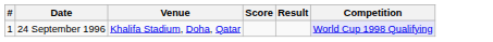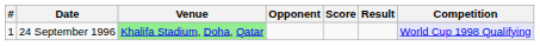 <table class="wikitable" style="font-size:90%; text-align: left;">
 <tr bgcolor="#CCCCCC" align="center">
 <th>#</th>
 <th>Date</th>
 <th>Venue</th>
+<th>Opponent</th>
 <th>Score</th>
 <th>Result</th>
 <th>Competition</th>
 </tr>
 <tr>
 <td>1</td>
 <td>24 September 1996</td>
-<td><a href='#'>Khalifa Stadium</a>, <a href='#'>Doha</a>, <a href='#'>Qatar</a></td>
+<td style="background: lightgreen;"><a href='#'>Khalifa Stadium</a>, <a href='#'>Doha</a>, <a href='#'>Qatar</a></td>
+<td></td>
 <td></td>
 <td></td>
 <td style="background: lavender;"><a href='#'>World Cup 1998 Qualifying</a></td>
 </tr>
 </table>
